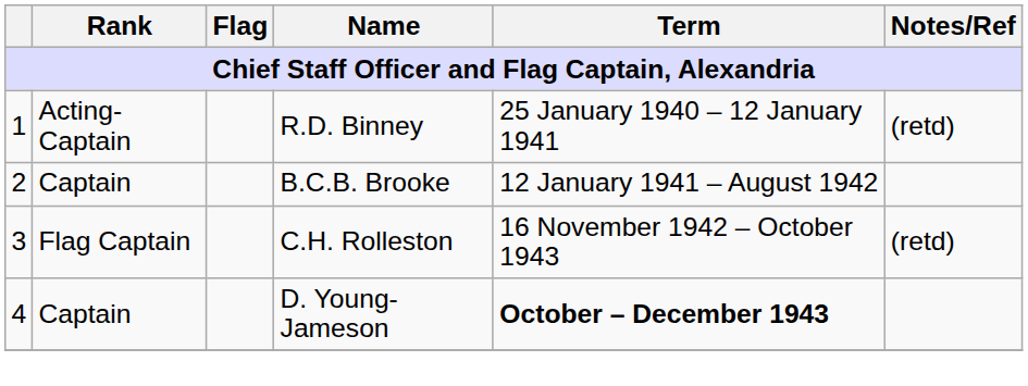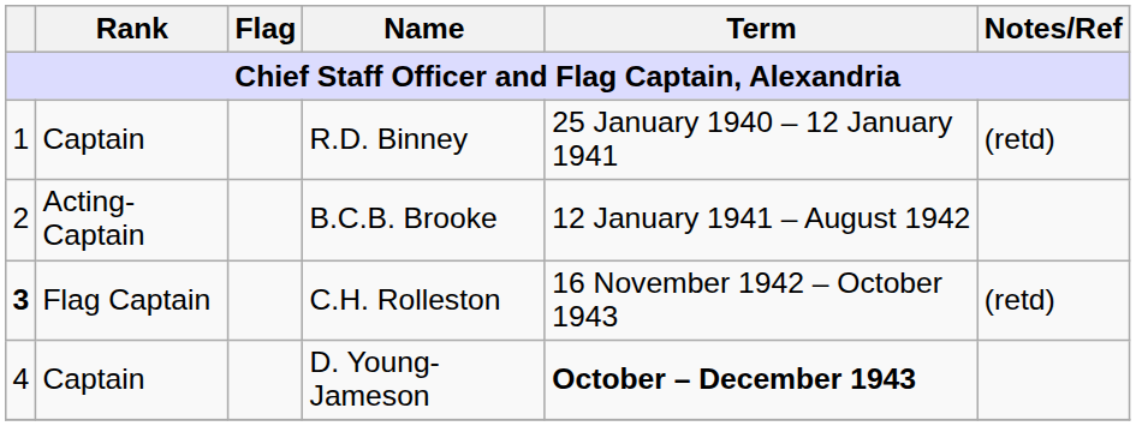 <table class="wikitable">
 <tr>
 <th></th>
 <th>Rank</th>
 <th>Flag</th>
 <th>Name</th>
 <th>Term</th>
 <th>Notes/Ref</th>
 </tr>
 <tr>
 <td colspan="6" align="center" style="background:#dcdcfe;"><strong>Chief Staff Officer and Flag Captain, Alexandria</strong></td>
 </tr>
 <tr>
 <td>1</td>
-<td>Acting-Captain</td>
+<td>Captain</td>
 <td></td>
 <td>R.D. Binney</td>
 <td>25 January 1940 – 12 January 1941</td>
 <td>(retd)</td>
 </tr>
 <tr>
 <td>2</td>
-<td>Captain</td>
+<td>Acting-Captain</td>
 <td></td>
 <td>B.C.B. Brooke</td>
 <td>12 January 1941 – August 1942</td>
 <td></td>
 </tr>
 <tr>
-<td>3</td>
+<td><strong>3</strong></td>
 <td>Flag Captain</td>
 <td></td>
 <td>C.H. Rolleston</td>
 <td>16 November 1942 – October 1943</td>
 <td>(retd)</td>
 </tr>
 <tr>
 <td>4</td>
 <td>Captain</td>
 <td></td>
 <td>D. Young-Jameson</td>
 <td><strong>October – December 1943</strong></td>
 <td></td>
 </tr>
 <tr>
 </tr>
 </table>
